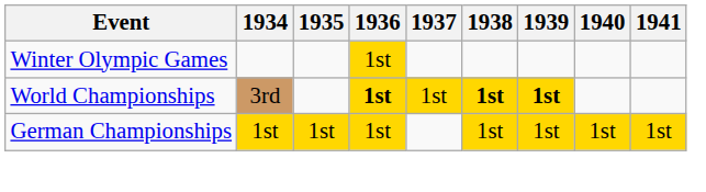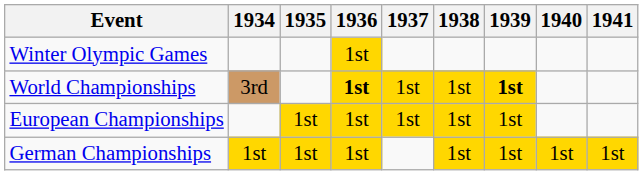 <table class="wikitable">
 <tr>
 <th>Event</th>
 <th>1934</th>
 <th>1935</th>
 <th>1936</th>
 <th>1937</th>
 <th>1938</th>
 <th>1939</th>
 <th>1940</th>
 <th>1941</th>
 </tr>
 <tr>
 <td><a href='#'>Winter Olympic Games</a></td>
 <td></td>
 <td></td>
 <td align="center" bgcolor="gold">1st</td>
 <td></td>
 <td></td>
 <td></td>
 <td></td>
 <td></td>
 </tr>
 <tr>
 <td><a href='#'>World Championships</a></td>
 <td align="center" bgcolor="cc9966">3rd</td>
 <td></td>
 <td align="center" bgcolor="gold"><strong>1st</strong></td>
 <td align="center" bgcolor="gold">1st</td>
+<td align="center" bgcolor="gold">1st</td>
 <td align="center" bgcolor="gold"><strong>1st</strong></td>
-<td align="center" bgcolor="gold"><strong>1st</strong></td>
+<td></td>
+<td></td>
+</tr>
+<tr>
+<td><a href='#'>European Championships</a></td>
+<td></td>
+<td align="center" bgcolor="gold">1st</td>
+<td align="center" bgcolor="gold">1st</td>
+<td align="center" bgcolor="gold">1st</td>
+<td align="center" bgcolor="gold">1st</td>
+<td align="center" bgcolor="gold">1st</td>
 <td></td>
 <td></td>
 </tr>
 <tr>
 <td><a href='#'>German Championships</a></td>
 <td align="center" bgcolor="gold">1st</td>
 <td align="center" bgcolor="gold">1st</td>
 <td align="center" bgcolor="gold">1st</td>
 <td></td>
 <td align="center" bgcolor="gold">1st</td>
 <td align="center" bgcolor="gold">1st</td>
 <td align="center" bgcolor="gold">1st</td>
 <td align="center" bgcolor="gold">1st</td>
 </tr>
 </table>
